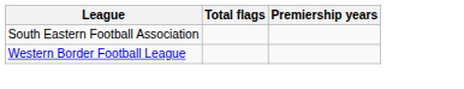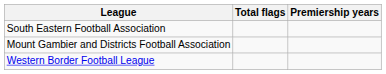 <table class="wikitable">
 <tr>
 <th>League</th>
 <th>Total flags</th>
 <th>Premiership years</th>
 </tr>
 <tr>
 <td>South Eastern Football Association</td>
 <td></td>
 <td></td>
 </tr>
 <tr>
+<td>Mount Gambier and Districts Football Association</td>
+<td></td>
+<td></td>
+</tr>
+<tr>
 <td><a href='#'>Western Border Football League</a></td>
 <td></td>
 <td></td>
 </tr>
 </table>
